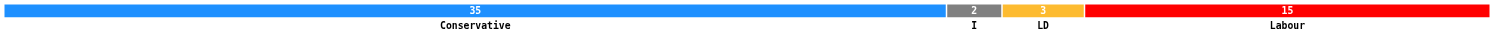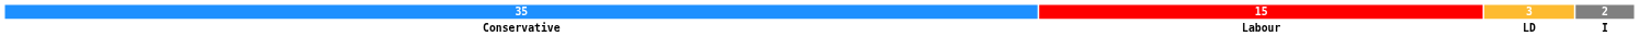 <table style="width:100%; text-align:center;">
 <tr style="color:white;">
 <td style="background:dodgerblue; width:63.6%;"><strong>35</strong></td>
+<td style="background:red; width:27.3%;"><strong>15</strong></td>
+<td style="background:#FDBB30; width:5.5%;"><strong>3</strong></td>
 <td style="background:grey; width:3.6%;"><strong>2</strong></td>
-<td style="background:#FDBB30; width:5.5%;"><strong>3</strong></td>
-<td style="background:red; width:27.3%;"><strong>15</strong></td>
 </tr>
 <tr>
 <td><span><strong>Conservative</strong></span></td>
+<td><span><strong>Labour</strong></span></td>
+<td><span><strong>LD</strong></span></td>
 <td><span><strong>I</strong></span></td>
-<td><span><strong>LD</strong></span></td>
-<td><span><strong>Labour</strong></span></td>
 </tr>
 </table>
